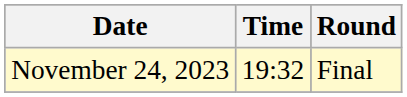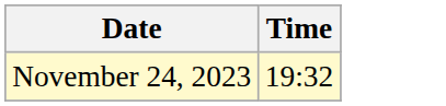 <table class="wikitable">
 <tr>
 <th>Date</th>
 <th>Time</th>
-<th>Round</th>
 </tr>
 <tr style=background:lemonchiffon>
 <td>November 24, 2023</td>
 <td>19:32</td>
-<td>Final</td>
 </tr>
 </table>
